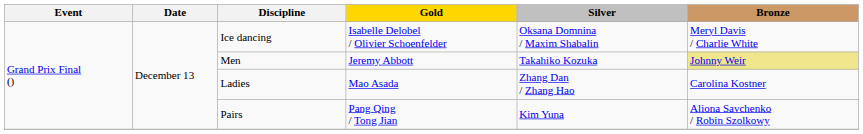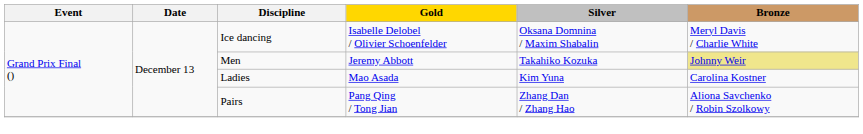 <table class="wikitable" width="98%">
 <tr>
 <th width="15%">Event</th>
 <th width="10%">Date</th>
 <th width="15%">Discipline</th>
 <td width = "20%" align="center" bgcolor="gold"><strong>Gold</strong></td>
 <td width = "20%" align="center" bgcolor="silver"><strong>Silver</strong></td>
 <td width = "20%" align="center" bgcolor="cc9966"><strong>Bronze</strong></td>
 </tr>
 <tr>
 <td rowspan="4"><a href='#'>Grand Prix Final</a><br>()</td>
 <td rowspan="4">December 13</td>
 <td>Ice dancing</td>
 <td> <a href='#'>Isabelle Delobel</a> <br> / <a href='#'>Olivier Schoenfelder</a></td>
 <td> <a href='#'>Oksana Domnina</a> <br> / <a href='#'>Maxim Shabalin</a></td>
 <td> <a href='#'>Meryl Davis</a> <br> /  <a href='#'>Charlie White</a></td>
 </tr>
 <tr>
 <td>Men</td>
 <td> <a href='#'>Jeremy Abbott</a></td>
 <td> <a href='#'>Takahiko Kozuka</a></td>
 <td style="background: khaki;"> <a href='#'>Johnny Weir</a></td>
 </tr>
 <tr>
 <td>Ladies</td>
 <td> <a href='#'>Mao Asada</a></td>
-<td> <a href='#'>Zhang Dan</a> <br> / <a href='#'>Zhang Hao</a></td>
+<td> <a href='#'>Kim Yuna</a></td>
 <td> <a href='#'>Carolina Kostner</a></td>
 </tr>
 <tr>
 <td>Pairs</td>
 <td> <a href='#'>Pang Qing</a> <br> / <a href='#'>Tong Jian</a></td>
-<td> <a href='#'>Kim Yuna</a></td>
+<td> <a href='#'>Zhang Dan</a> <br> / <a href='#'>Zhang Hao</a></td>
 <td> <a href='#'>Aliona Savchenko</a> <br> / <a href='#'>Robin Szolkowy</a></td>
 </tr>
 <tr>
 </tr>
 </table>
